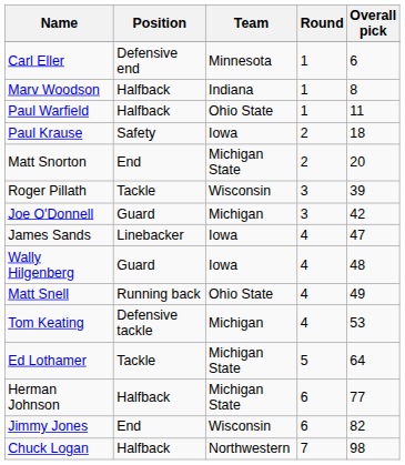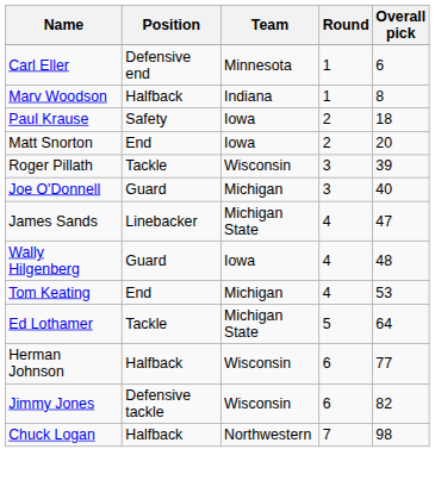 <table class="sortable wikitable">
 <tr>
 <th width="120">Name</th>
 <th width="100">Position</th>
 <th width="100">Team</th>
 <th width="25">Round</th>
 <th width="25">Overall pick</th>
 </tr>
 <tr align="left" bgcolor="">
 </tr>
 <tr>
 <td><a href='#'>Carl Eller</a></td>
 <td>Defensive end</td>
 <td>Minnesota</td>
 <td>1</td>
 <td>6</td>
 </tr>
 <tr>
 <td><a href='#'>Marv Woodson</a></td>
 <td>Halfback</td>
 <td>Indiana</td>
 <td>1</td>
 <td>8</td>
 </tr>
 <tr>
-<td><a href='#'>Paul Warfield</a></td>
-<td>Halfback</td>
-<td>Ohio State</td>
-<td>1</td>
-<td>11</td>
-</tr>
-<tr>
 <td><a href='#'>Paul Krause</a></td>
 <td>Safety</td>
 <td>Iowa</td>
 <td>2</td>
 <td>18</td>
 </tr>
 <tr>
 <td>Matt Snorton</td>
 <td>End</td>
-<td>Michigan State</td>
+<td>Iowa</td>
 <td>2</td>
 <td>20</td>
 </tr>
 <tr>
 <td>Roger Pillath</td>
 <td>Tackle</td>
 <td>Wisconsin</td>
 <td>3</td>
 <td>39</td>
 </tr>
 <tr>
 <td><a href='#'>Joe O'Donnell</a></td>
 <td>Guard</td>
 <td>Michigan</td>
 <td>3</td>
-<td>42</td>
+<td>40</td>
 </tr>
 <tr>
 <td>James Sands</td>
 <td>Linebacker</td>
-<td>Iowa</td>
+<td>Michigan State</td>
 <td>4</td>
 <td>47</td>
 </tr>
 <tr>
 <td><a href='#'>Wally Hilgenberg</a></td>
 <td>Guard</td>
 <td>Iowa</td>
 <td>4</td>
 <td>48</td>
 </tr>
 <tr>
-<td><a href='#'>Matt Snell</a></td>
-<td>Running back</td>
-<td>Ohio State</td>
-<td>4</td>
-<td>49</td>
-</tr>
-<tr>
 <td><a href='#'>Tom Keating</a></td>
-<td>Defensive tackle</td>
+<td>End</td>
 <td>Michigan</td>
 <td>4</td>
 <td>53</td>
 </tr>
 <tr>
 <td><a href='#'>Ed Lothamer</a></td>
 <td>Tackle</td>
 <td>Michigan State</td>
 <td>5</td>
 <td>64</td>
 </tr>
 <tr>
 <td>Herman Johnson</td>
 <td>Halfback</td>
-<td>Michigan State</td>
+<td>Wisconsin</td>
 <td>6</td>
 <td>77</td>
 </tr>
 <tr>
 <td><a href='#'>Jimmy Jones</a></td>
-<td>End</td>
+<td>Defensive tackle</td>
 <td>Wisconsin</td>
 <td>6</td>
 <td>82</td>
 </tr>
 <tr>
 <td><a href='#'>Chuck Logan</a></td>
 <td>Halfback</td>
 <td>Northwestern</td>
 <td>7</td>
 <td>98</td>
 </tr>
 </table>
